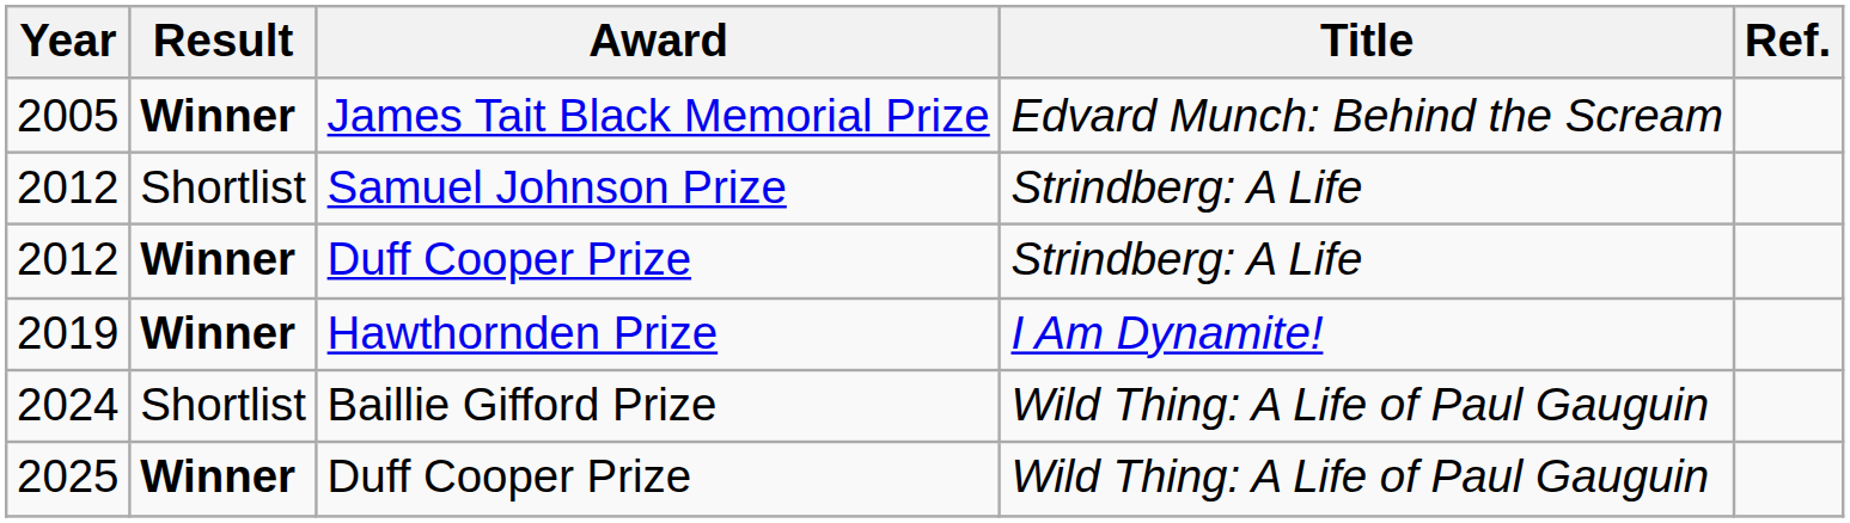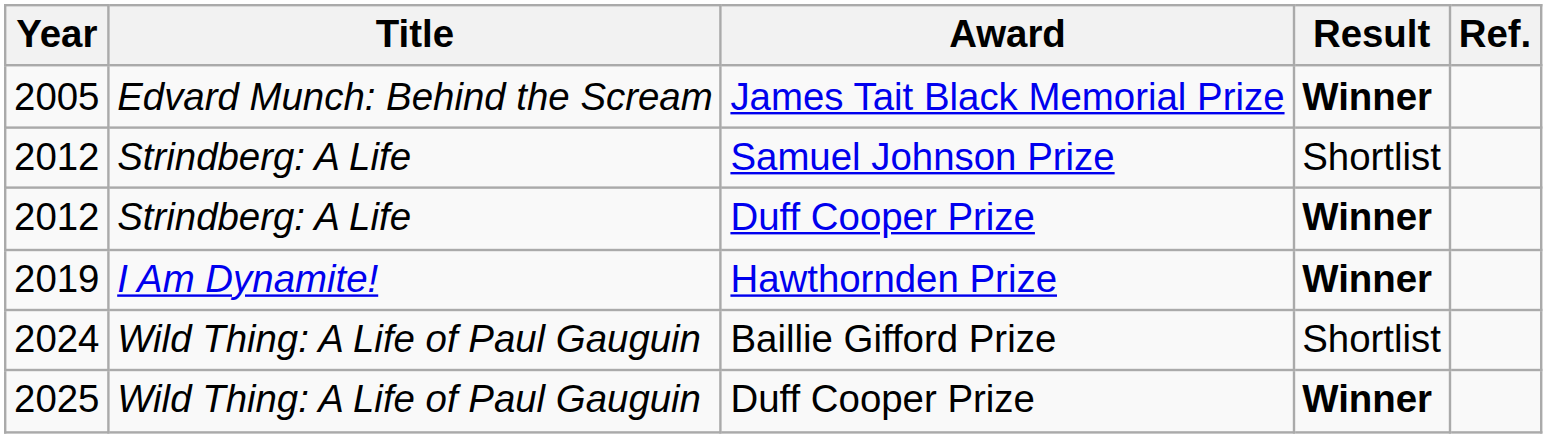 <table class="wikitable sortable mw-collapsible">
 <tr>
 <th>Year</th>
+<th>Title</th>
+<th>Award</th>
 <th>Result</th>
-<th>Award</th>
-<th>Title</th>
 <th>Ref.</th>
 </tr>
 <tr>
 <td>2005</td>
+<td><em>Edvard Munch: Behind the Scream</em></td>
+<td><a href='#'>James Tait Black Memorial Prize</a></td>
 <td><strong>Winner</strong></td>
-<td><a href='#'>James Tait Black Memorial Prize</a></td>
-<td><em>Edvard Munch: Behind the Scream</em></td>
 <td></td>
 </tr>
 <tr>
 <td>2012</td>
+<td><em>Strindberg: A Life</em></td>
+<td><a href='#'>Samuel Johnson Prize</a></td>
 <td>Shortlist</td>
-<td><a href='#'>Samuel Johnson Prize</a></td>
-<td><em>Strindberg: A Life</em></td>
 <td></td>
 </tr>
 <tr>
 <td>2012</td>
+<td><em>Strindberg: A Life</em></td>
+<td><a href='#'>Duff Cooper Prize</a></td>
 <td><strong>Winner</strong></td>
-<td><a href='#'>Duff Cooper Prize</a></td>
-<td><em>Strindberg: A Life</em></td>
 <td></td>
 </tr>
 <tr>
 <td>2019</td>
+<td><em><a href='#'>I Am Dynamite!</a></em></td>
+<td><a href='#'>Hawthornden Prize</a></td>
 <td><strong>Winner</strong></td>
-<td><a href='#'>Hawthornden Prize</a></td>
-<td><em><a href='#'>I Am Dynamite!</a></em></td>
 <td></td>
 </tr>
 <tr>
 <td>2024</td>
+<td><em>Wild Thing: A Life of Paul Gauguin</em></td>
+<td>Baillie Gifford Prize</td>
 <td>Shortlist</td>
-<td>Baillie Gifford Prize</td>
-<td><em>Wild Thing: A Life of Paul Gauguin</em></td>
 <td></td>
 </tr>
 <tr>
 <td>2025</td>
+<td><em>Wild Thing: A Life of Paul Gauguin</em></td>
+<td>Duff Cooper Prize</td>
 <td><strong>Winner</strong></td>
-<td>Duff Cooper Prize</td>
-<td><em>Wild Thing: A Life of Paul Gauguin</em></td>
 <td></td>
 </tr>
 </table>
